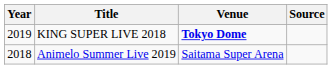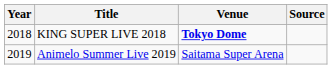 <table class="wikitable" style="font-size: 90%;">
 <tr>
 <th>Year</th>
 <th>Title</th>
 <th>Venue</th>
 <th>Source</th>
 </tr>
 <tr>
-<td>2019</td>
+<td>2018</td>
 <td>KING SUPER LIVE 2018</td>
 <td><strong><a href='#'>Tokyo Dome</a></strong></td>
 <td></td>
 </tr>
 <tr>
-<td>2018</td>
+<td>2019</td>
 <td><a href='#'>Animelo Summer Live</a> 2019</td>
 <td><a href='#'>Saitama Super Arena</a></td>
 <td></td>
 </tr>
 </table>
